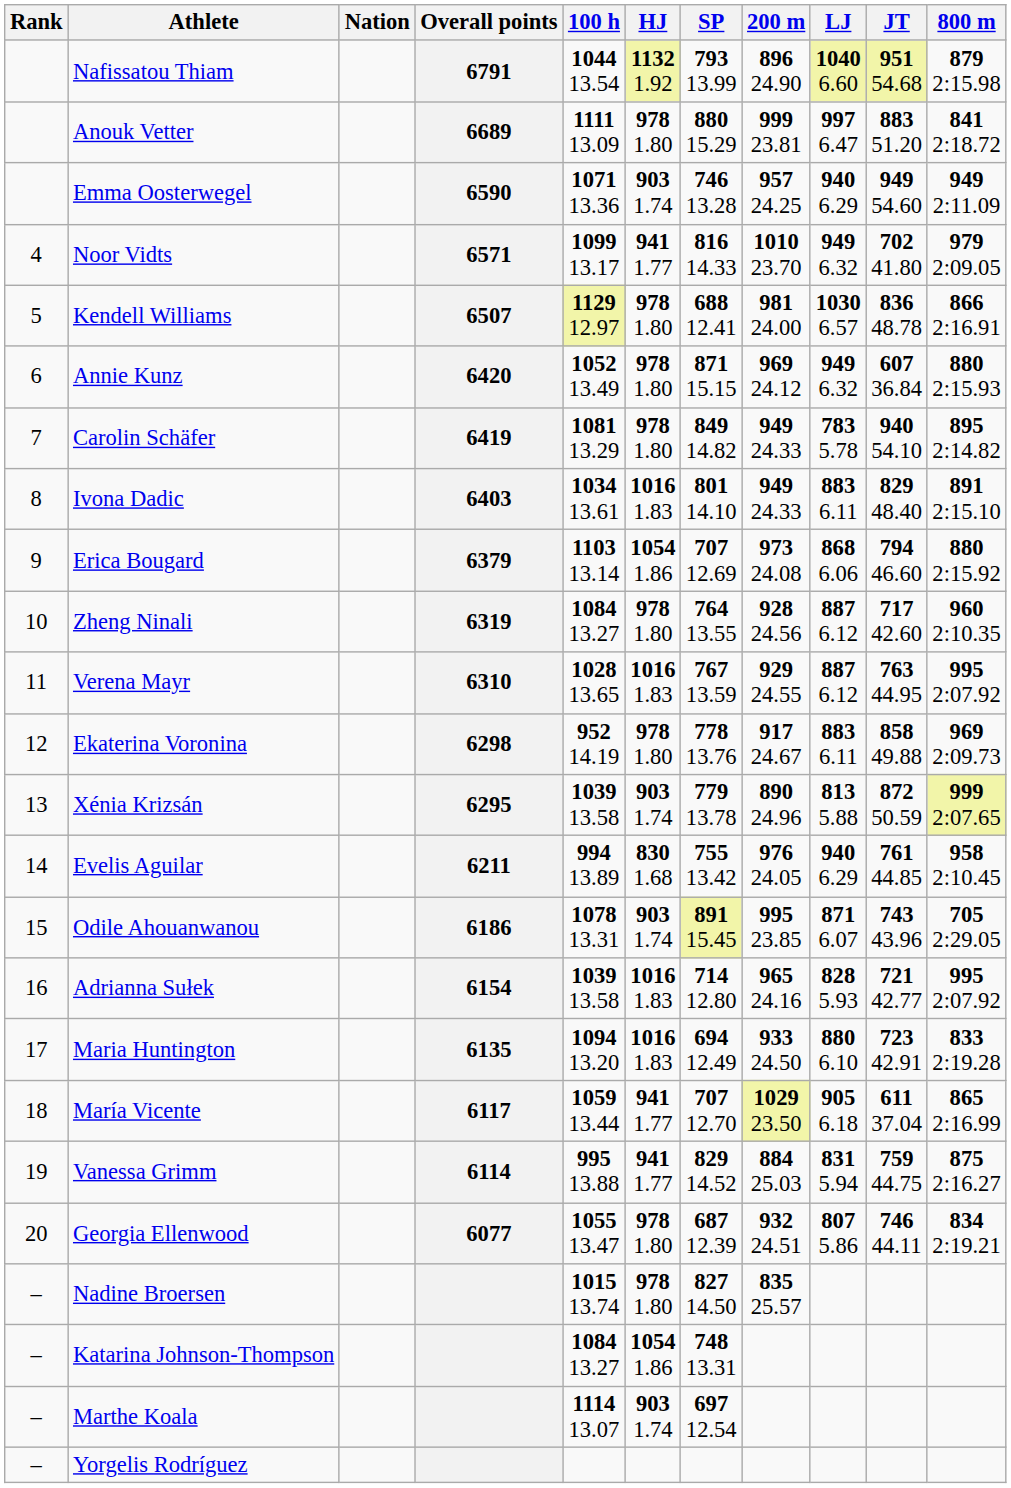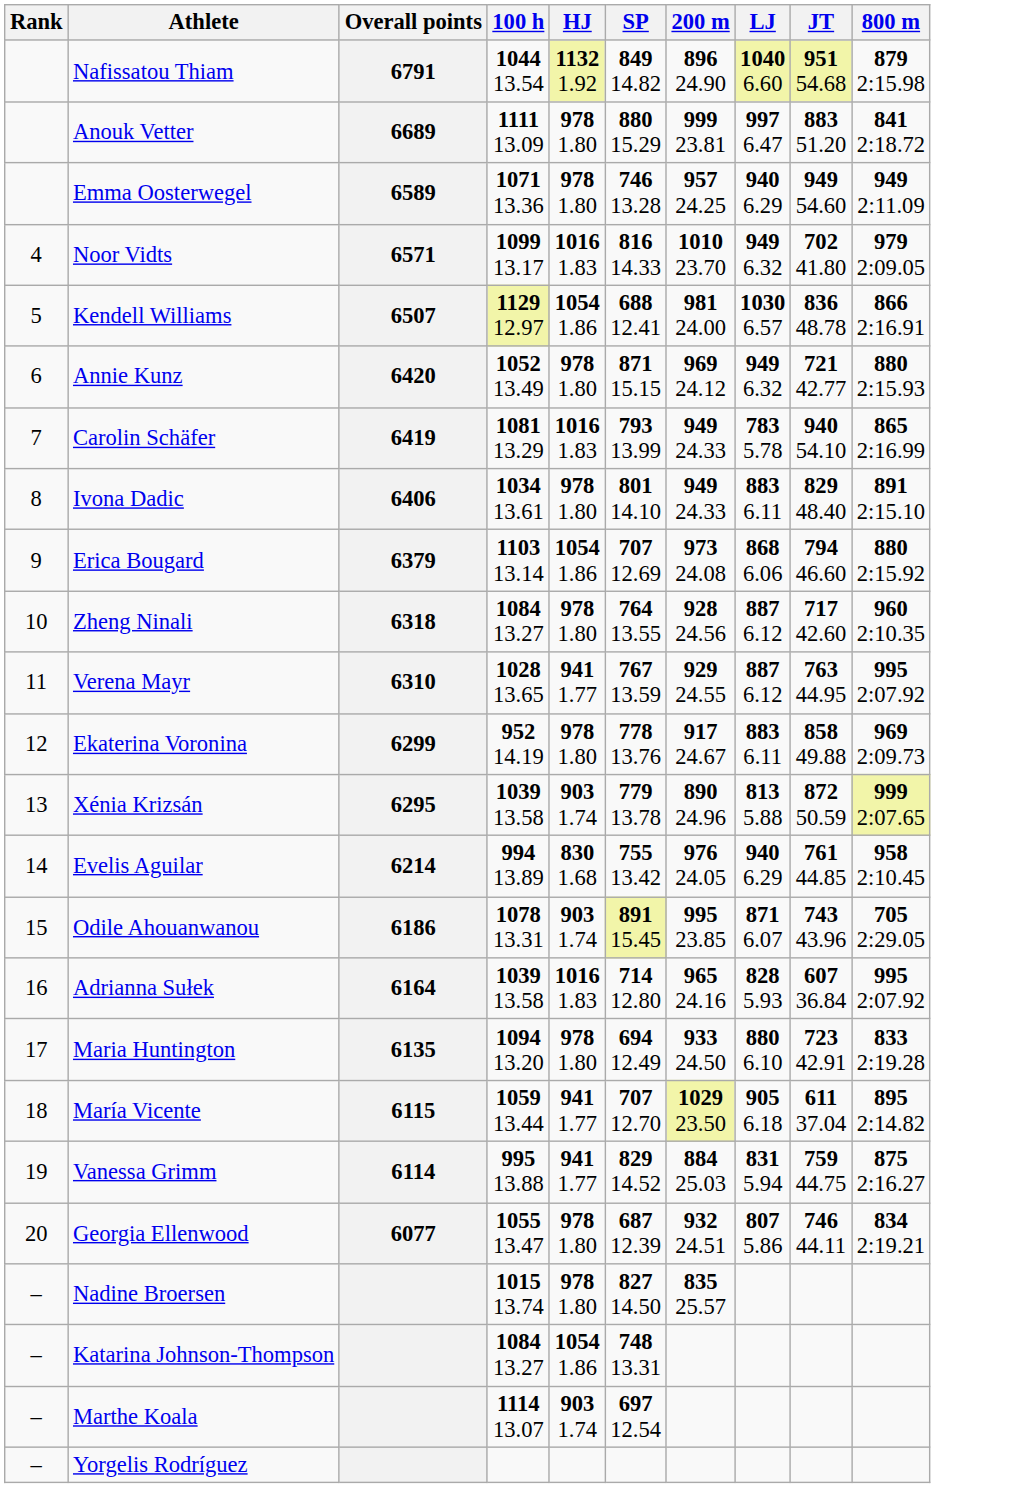 <table class="wikitable sortable" style="text-align:center;">
 <tr>
 <th>Rank</th>
 <th>Athlete</th>
-<th>Nation</th>
 <th>Overall points</th>
 <th><a href='#'>100 h</a></th>
 <th><a href='#'>HJ</a></th>
 <th><a href='#'>SP</a></th>
 <th><a href='#'>200 m</a></th>
 <th><a href='#'>LJ</a></th>
 <th><a href='#'>JT</a></th>
 <th><a href='#'>800 m</a></th>
 </tr>
 <tr>
 <td></td>
 <td align="left"><a href='#'>Nafissatou Thiam</a></td>
-<td align="left"></td>
 <th>6791 </th>
 <td><strong>1044</strong><br>13.54</td>
 <td bgcolor="F2F5A9"><strong>1132</strong><br>1.92</td>
-<td><strong>793</strong><br>13.99</td>
+<td><strong>849</strong><br>14.82</td>
 <td><strong>896</strong><br>24.90</td>
 <td bgcolor="F2F5A9"><strong>1040</strong><br>6.60</td>
 <td bgcolor="F2F5A9"><strong>951</strong><br>54.68</td>
 <td><strong>879</strong><br>2:15.98</td>
 </tr>
 <tr>
 <td></td>
 <td align="left"><a href='#'>Anouk Vetter</a></td>
-<td align="left"></td>
 <th>6689 </th>
 <td><strong>1111</strong><br>13.09</td>
 <td><strong>978</strong><br>1.80</td>
 <td><strong>880</strong><br>15.29</td>
 <td><strong>999</strong><br>23.81</td>
 <td><strong>997</strong><br>6.47</td>
 <td><strong>883</strong><br>51.20</td>
 <td><strong>841</strong><br>2:18.72</td>
 </tr>
 <tr>
 <td></td>
 <td align="left"><a href='#'>Emma Oosterwegel</a></td>
-<td align="left"></td>
-<th>6590 </th>
+<th>6589 </th>
 <td><strong>1071</strong><br>13.36</td>
-<td><strong>903</strong><br>1.74</td>
+<td><strong>978</strong><br>1.80</td>
 <td><strong>746</strong><br>13.28</td>
 <td><strong>957</strong><br>24.25</td>
 <td><strong>940</strong><br>6.29</td>
 <td><strong>949</strong><br>54.60</td>
 <td><strong>949</strong><br>2:11.09</td>
 </tr>
 <tr>
 <td>4</td>
 <td align="left"><a href='#'>Noor Vidts</a></td>
-<td align="left"></td>
 <th>6571 </th>
 <td><strong>1099</strong><br>13.17</td>
-<td><strong>941</strong><br>1.77</td>
+<td><strong>1016</strong><br>1.83</td>
 <td><strong>816</strong><br>14.33</td>
 <td><strong>1010</strong><br>23.70</td>
 <td><strong>949</strong><br>6.32</td>
 <td><strong>702</strong><br>41.80</td>
 <td><strong>979</strong><br>2:09.05</td>
 </tr>
 <tr>
 <td>5</td>
 <td align="left"><a href='#'>Kendell Williams</a></td>
-<td align="left"></td>
 <th>6507</th>
 <td bgcolor="F2F5A9"><strong>1129</strong><br>12.97</td>
-<td><strong>978</strong><br>1.80</td>
+<td><strong>1054</strong><br>1.86</td>
 <td><strong>688</strong><br>12.41</td>
 <td><strong>981</strong><br>24.00</td>
 <td><strong>1030</strong><br>6.57</td>
 <td><strong>836</strong><br>48.78</td>
 <td><strong>866</strong><br>2:16.91</td>
 </tr>
 <tr>
 <td>6</td>
 <td align="left"><a href='#'>Annie Kunz</a></td>
-<td align="left"></td>
 <th>6420</th>
 <td><strong>1052</strong><br>13.49</td>
 <td><strong>978</strong><br>1.80</td>
 <td><strong>871</strong><br>15.15</td>
 <td><strong>969</strong><br>24.12</td>
 <td><strong>949</strong><br>6.32</td>
-<td><strong>607</strong><br>36.84</td>
+<td><strong>721</strong><br>42.77</td>
 <td><strong>880</strong><br>2:15.93</td>
 </tr>
 <tr>
 <td>7</td>
 <td align="left"><a href='#'>Carolin Schäfer</a></td>
-<td align="left"></td>
 <th>6419 </th>
 <td><strong>1081</strong><br>13.29</td>
-<td><strong>978</strong><br>1.80</td>
-<td><strong>849</strong><br>14.82</td>
+<td><strong>1016</strong><br>1.83</td>
+<td><strong>793</strong><br>13.99</td>
 <td><strong>949</strong><br>24.33</td>
 <td><strong>783</strong><br>5.78</td>
 <td><strong>940</strong><br>54.10</td>
-<td><strong>895</strong><br>2:14.82</td>
+<td><strong>865</strong><br>2:16.99</td>
 </tr>
 <tr>
 <td>8</td>
 <td align="left"><a href='#'>Ivona Dadic</a></td>
-<td align="left"></td>
-<th>6403 </th>
+<th>6406 </th>
 <td><strong>1034</strong><br>13.61</td>
-<td><strong>1016</strong><br>1.83</td>
+<td><strong>978</strong><br>1.80</td>
 <td><strong>801</strong><br>14.10</td>
 <td><strong>949</strong><br>24.33</td>
 <td><strong>883</strong><br>6.11</td>
 <td><strong>829</strong><br>48.40</td>
 <td><strong>891</strong><br>2:15.10</td>
 </tr>
 <tr>
 <td>9</td>
 <td align="left"><a href='#'>Erica Bougard</a></td>
-<td align="left"></td>
 <th>6379</th>
 <td><strong>1103</strong><br>13.14</td>
 <td><strong>1054</strong><br>1.86</td>
 <td><strong>707</strong><br>12.69</td>
 <td><strong>973</strong><br>24.08</td>
 <td><strong>868</strong><br>6.06</td>
 <td><strong>794</strong><br>46.60</td>
 <td><strong>880</strong><br>2:15.92</td>
 </tr>
 <tr>
 <td>10</td>
 <td align="left"><a href='#'>Zheng Ninali</a></td>
-<td align="left"></td>
-<th>6319</th>
+<th>6318</th>
 <td><strong>1084</strong><br>13.27</td>
 <td><strong>978</strong><br>1.80</td>
 <td><strong>764</strong><br>13.55</td>
 <td><strong>928</strong><br>24.56</td>
 <td><strong>887</strong><br>6.12</td>
 <td><strong>717</strong><br>42.60</td>
 <td><strong>960</strong><br>2:10.35</td>
 </tr>
 <tr>
 <td>11</td>
 <td align="left"><a href='#'>Verena Mayr</a></td>
-<td align="left"></td>
 <th>6310 </th>
 <td><strong>1028</strong><br>13.65</td>
-<td><strong>1016</strong><br>1.83</td>
+<td><strong>941</strong><br>1.77</td>
 <td><strong>767</strong><br>13.59</td>
 <td><strong>929</strong><br>24.55</td>
 <td><strong>887</strong><br>6.12</td>
 <td><strong>763</strong><br>44.95</td>
 <td><strong>995</strong><br>2:07.92</td>
 </tr>
 <tr>
 <td>12</td>
 <td align="left"><a href='#'>Ekaterina Voronina</a></td>
-<td align="left"></td>
-<th>6298</th>
+<th>6299</th>
 <td><strong>952</strong><br>14.19</td>
 <td><strong>978</strong><br>1.80</td>
 <td><strong>778</strong><br>13.76</td>
 <td><strong>917</strong><br>24.67</td>
 <td><strong>883</strong><br>6.11</td>
 <td><strong>858</strong><br>49.88</td>
 <td><strong>969</strong><br>2:09.73</td>
 </tr>
 <tr>
 <td>13</td>
 <td align="left"><a href='#'>Xénia Krizsán</a></td>
-<td align="left"></td>
 <th>6295</th>
 <td><strong>1039</strong><br>13.58</td>
 <td><strong>903</strong><br>1.74</td>
 <td><strong>779</strong><br>13.78</td>
 <td><strong>890</strong><br>24.96</td>
 <td><strong>813</strong><br>5.88</td>
 <td><strong>872</strong><br>50.59</td>
 <td bgcolor="F2F5A9"><strong>999</strong><br>2:07.65</td>
 </tr>
 <tr>
 <td>14</td>
 <td align="left"><a href='#'>Evelis Aguilar</a></td>
-<td align="left"></td>
-<th>6211</th>
+<th>6214</th>
 <td><strong>994</strong><br>13.89</td>
 <td><strong>830</strong><br>1.68</td>
 <td><strong>755</strong><br>13.42</td>
 <td><strong>976</strong><br>24.05</td>
 <td><strong>940</strong><br>6.29</td>
 <td><strong>761</strong><br>44.85</td>
 <td><strong>958</strong><br>2:10.45</td>
 </tr>
 <tr>
 <td>15</td>
 <td align="left"><a href='#'>Odile Ahouanwanou</a></td>
-<td align="left"></td>
 <th>6186</th>
 <td><strong>1078</strong><br>13.31</td>
 <td><strong>903</strong><br>1.74</td>
 <td bgcolor="F2F5A9"><strong>891</strong><br>15.45</td>
 <td><strong>995</strong><br>23.85</td>
 <td><strong>871</strong><br>6.07</td>
 <td><strong>743</strong><br>43.96</td>
 <td><strong>705</strong><br>2:29.05</td>
 </tr>
 <tr>
 <td>16</td>
 <td align="left"><a href='#'>Adrianna Sułek</a></td>
-<td align="left"></td>
-<th>6154</th>
+<th>6164</th>
 <td><strong>1039</strong><br>13.58</td>
 <td><strong>1016</strong><br>1.83</td>
 <td><strong>714</strong><br>12.80</td>
 <td><strong>965</strong><br>24.16</td>
 <td><strong>828</strong><br>5.93</td>
-<td><strong>721</strong><br>42.77</td>
+<td><strong>607</strong><br>36.84</td>
 <td><strong>995</strong><br>2:07.92</td>
 </tr>
 <tr>
 <td>17</td>
 <td align="left"><a href='#'>Maria Huntington</a></td>
-<td align="left"></td>
 <th>6135</th>
 <td><strong>1094</strong><br>13.20</td>
-<td><strong>1016</strong><br>1.83</td>
+<td><strong>978</strong><br>1.80</td>
 <td><strong>694</strong><br>12.49</td>
 <td><strong>933</strong><br>24.50</td>
 <td><strong>880</strong><br>6.10</td>
 <td><strong>723</strong><br>42.91</td>
 <td><strong>833</strong><br>2:19.28</td>
 </tr>
 <tr>
 <td>18</td>
 <td align="left"><a href='#'>María Vicente</a></td>
-<td align="left"></td>
-<th>6117</th>
+<th>6115</th>
 <td><strong>1059</strong><br>13.44</td>
 <td><strong>941</strong><br>1.77</td>
 <td><strong>707</strong><br>12.70</td>
 <td bgcolor="F2F5A9"><strong>1029</strong><br>23.50</td>
 <td><strong>905</strong><br>6.18</td>
 <td><strong>611</strong><br>37.04</td>
-<td><strong>865</strong><br>2:16.99</td>
+<td><strong>895</strong><br>2:14.82</td>
 </tr>
 <tr>
 <td>19</td>
 <td align="left"><a href='#'>Vanessa Grimm</a></td>
-<td align="left"></td>
 <th>6114</th>
 <td><strong>995</strong><br>13.88</td>
 <td><strong>941</strong><br>1.77</td>
 <td><strong>829</strong><br>14.52</td>
 <td><strong>884</strong><br>25.03</td>
 <td><strong>831</strong><br>5.94</td>
 <td><strong>759</strong><br>44.75</td>
 <td><strong>875</strong><br>2:16.27</td>
 </tr>
 <tr>
 <td>20</td>
 <td align="left"><a href='#'>Georgia Ellenwood</a></td>
-<td align="left"></td>
 <th>6077</th>
 <td><strong>1055</strong><br>13.47</td>
 <td><strong>978</strong><br>1.80</td>
 <td><strong>687</strong><br>12.39</td>
 <td><strong>932</strong><br>24.51</td>
 <td><strong>807</strong><br>5.86</td>
 <td><strong>746</strong><br>44.11</td>
 <td><strong>834</strong><br>2:19.21</td>
 </tr>
 <tr>
 <td>–</td>
 <td align="left"><a href='#'>Nadine Broersen</a></td>
-<td align="left"></td>
 <th></th>
 <td><strong>1015</strong><br>13.74</td>
 <td><strong>978</strong><br>1.80</td>
 <td><strong>827</strong><br>14.50</td>
 <td><strong>835</strong><br>25.57</td>
 <td></td>
 <td></td>
 <td></td>
 </tr>
 <tr>
 <td>–</td>
 <td align="left"><a href='#'>Katarina Johnson-Thompson</a></td>
-<td align="left"></td>
 <th></th>
 <td><strong>1084</strong><br>13.27</td>
 <td><strong>1054</strong><br>1.86</td>
 <td><strong>748</strong><br>13.31</td>
 <td></td>
 <td></td>
 <td></td>
 <td></td>
 </tr>
 <tr>
 <td>–</td>
 <td align="left"><a href='#'>Marthe Koala</a></td>
-<td align="left"></td>
 <th></th>
 <td><strong>1114</strong><br>13.07</td>
 <td><strong>903</strong><br>1.74</td>
 <td><strong>697</strong><br>12.54</td>
 <td></td>
 <td></td>
 <td></td>
 <td></td>
 </tr>
 <tr>
 <td>–</td>
 <td align="left"><a href='#'>Yorgelis Rodríguez</a></td>
-<td align="left"></td>
 <th></th>
 <td></td>
 <td></td>
 <td></td>
 <td></td>
 <td></td>
 <td></td>
 <td></td>
 </tr>
 </table>
